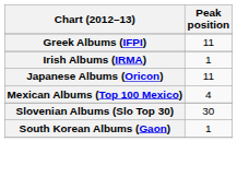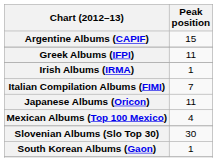 <table class="wikitable sortable plainrowheaders" style="text-align:center">
 <tr>
 <th scope="col">Chart (2012–13)</th>
 <th scope="col">Peak<br>position</th>
+</tr>
+<tr>
+<th scope="row">Argentine Albums (<a href='#'>CAPIF</a>)</th>
+<td>15</td>
 </tr>
 <tr>
 </tr>
 <tr>
 </tr>
 <tr>
 </tr>
 <tr>
 </tr>
 <tr>
 </tr>
 <tr>
 </tr>
 <tr>
 </tr>
 <tr>
 </tr>
 <tr>
 </tr>
 <tr>
 </tr>
 <tr>
 </tr>
 <tr>
 <th scope="row">Greek Albums (<a href='#'>IFPI</a>)</th>
 <td>11</td>
 </tr>
 <tr>
 </tr>
 <tr>
 <th scope="row">Irish Albums (<a href='#'>IRMA</a>)</th>
 <td>1</td>
+</tr>
+<tr>
+<th scope="row">Italian Compilation Albums (<a href='#'>FIMI</a>)</th>
+<td>7</td>
 </tr>
 <tr>
 <th scope="row">Japanese Albums (<a href='#'>Oricon</a>)</th>
 <td>11</td>
 </tr>
 <tr>
 <th scope="row">Mexican Albums (<a href='#'>Top 100 Mexico</a>)</th>
 <td>4</td>
 </tr>
 <tr>
 </tr>
 <tr>
 </tr>
 <tr>
 </tr>
 <tr>
 </tr>
 <tr>
 <th scope="row">Slovenian Albums (Slo Top 30)</th>
 <td>30</td>
 </tr>
 <tr>
 <th scope="row">South Korean Albums (<a href='#'>Gaon</a>)</th>
 <td>1</td>
 </tr>
 <tr>
 </tr>
 <tr>
 </tr>
 <tr>
 </tr>
 <tr>
 </tr>
 <tr>
 </tr>
 </table>
